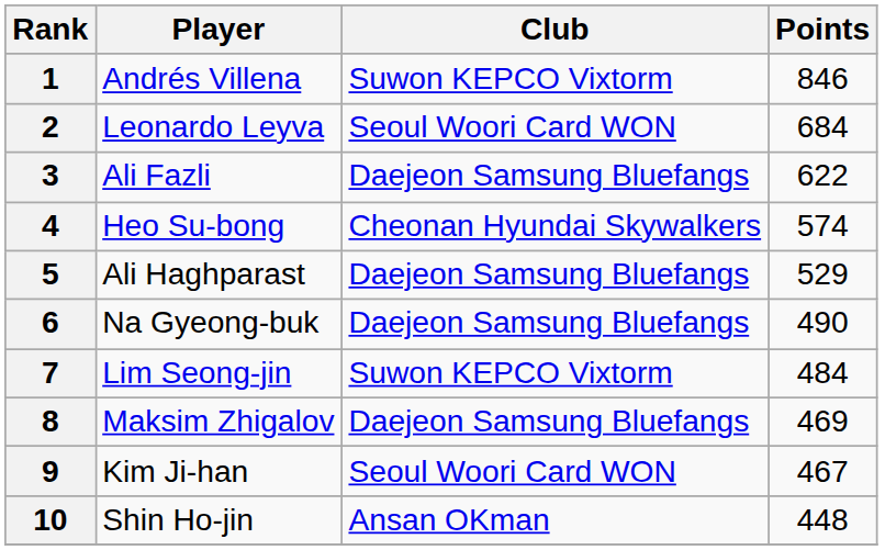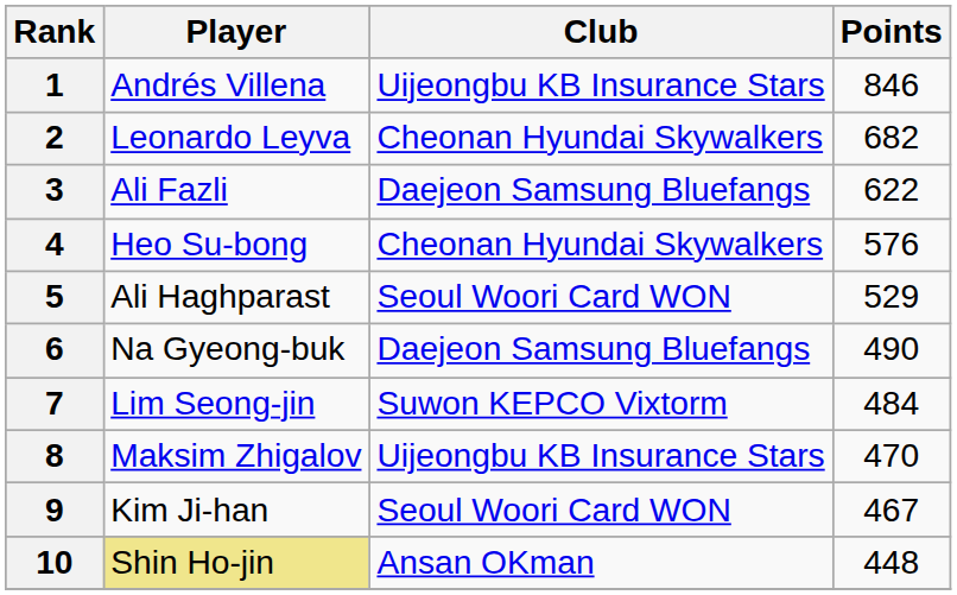 <table class=wikitable>
 <tr>
 <th>Rank</th>
 <th>Player</th>
 <th>Club</th>
 <th>Points</th>
 </tr>
 <tr>
 <th>1</th>
 <td> <a href='#'>Andrés Villena</a></td>
-<td><a href='#'>Suwon KEPCO Vixtorm</a></td>
+<td><a href='#'>Uijeongbu KB Insurance Stars</a></td>
 <td align=center>846</td>
 </tr>
 <tr>
 <th>2</th>
 <td> <a href='#'>Leonardo Leyva</a></td>
-<td><a href='#'>Seoul Woori Card WON</a></td>
-<td align=center>684</td>
+<td><a href='#'>Cheonan Hyundai Skywalkers</a></td>
+<td align=center>682</td>
 </tr>
 <tr>
 <th>3</th>
 <td> <a href='#'>Ali Fazli</a></td>
 <td><a href='#'>Daejeon Samsung Bluefangs</a></td>
 <td align=center>622</td>
 </tr>
 <tr>
 <th>4</th>
 <td> <a href='#'>Heo Su-bong</a></td>
 <td><a href='#'>Cheonan Hyundai Skywalkers</a></td>
-<td align=center>574</td>
+<td align=center>576</td>
 </tr>
 <tr>
 <th>5</th>
 <td> Ali Haghparast</td>
-<td><a href='#'>Daejeon Samsung Bluefangs</a></td>
+<td><a href='#'>Seoul Woori Card WON</a></td>
 <td align=center>529</td>
 </tr>
 <tr>
 <th>6</th>
 <td> Na Gyeong-buk</td>
 <td><a href='#'>Daejeon Samsung Bluefangs</a></td>
 <td align=center>490</td>
 </tr>
 <tr>
 <th>7</th>
 <td> <a href='#'>Lim Seong-jin</a></td>
 <td><a href='#'>Suwon KEPCO Vixtorm</a></td>
 <td align=center>484</td>
 </tr>
 <tr>
 <th>8</th>
 <td> <a href='#'>Maksim Zhigalov</a></td>
-<td><a href='#'>Daejeon Samsung Bluefangs</a></td>
-<td align=center>469</td>
+<td><a href='#'>Uijeongbu KB Insurance Stars</a></td>
+<td align=center>470</td>
 </tr>
 <tr>
 <th>9</th>
 <td> Kim Ji-han</td>
 <td><a href='#'>Seoul Woori Card WON</a></td>
 <td align=center>467</td>
 </tr>
 <tr>
 <th>10</th>
-<td> Shin Ho-jin</td>
+<td style="background: khaki;"> Shin Ho-jin</td>
 <td><a href='#'>Ansan OKman</a></td>
 <td align=center>448</td>
 </tr>
 <tr>
 </tr>
 </table>
